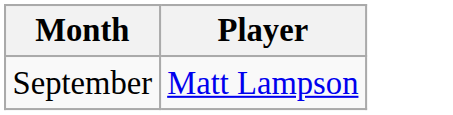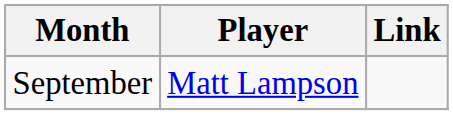 <table class=wikitable>
 <tr>
 <th>Month</th>
 <th>Player</th>
+<th>Link</th>
 </tr>
 <tr>
 <td>September</td>
 <td> <a href='#'>Matt Lampson</a></td>
+<td></td>
 </tr>
 </table>
